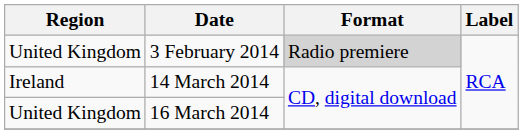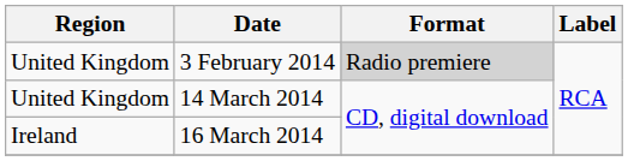 <table class="wikitable">
 <tr>
 <th>Region</th>
 <th>Date</th>
 <th>Format</th>
 <th>Label</th>
 </tr>
 <tr>
 <td>United Kingdom</td>
 <td>3 February 2014</td>
 <td style="background: lightgrey;">Radio premiere</td>
 <td rowspan="3"><a href='#'>RCA</a></td>
 </tr>
 <tr>
-<td>Ireland</td>
+<td>United Kingdom</td>
 <td>14 March 2014</td>
 <td rowspan="2"><a href='#'>CD</a>, <a href='#'>digital download</a></td>
 </tr>
 <tr>
-<td>United Kingdom</td>
+<td>Ireland</td>
 <td>16 March 2014</td>
 </tr>
 <tr>
 </tr>
 </table>
